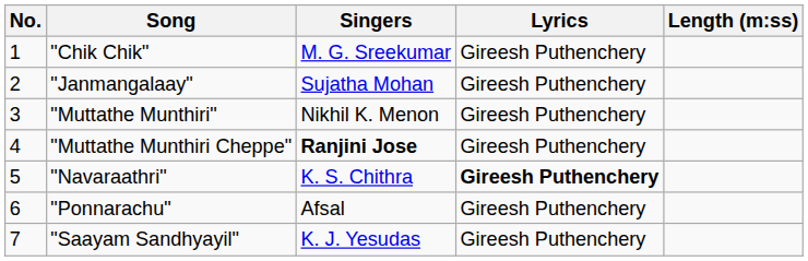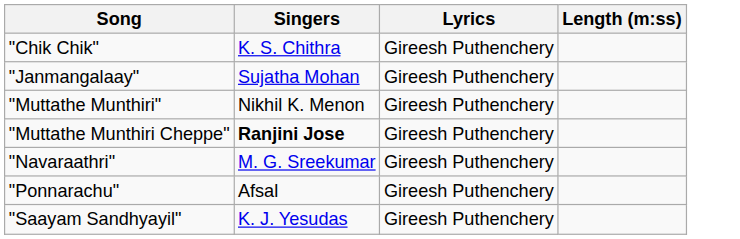 <table class="wikitable" style="font-size:95%;">
 <tr>
-<th>No.</th>
 <th>Song</th>
 <th>Singers</th>
 <th>Lyrics</th>
 <th>Length (m:ss)</th>
 </tr>
 <tr>
-<td>1</td>
 <td>"Chik Chik"</td>
-<td><a href='#'>M. G. Sreekumar</a></td>
+<td><a href='#'>K. S. Chithra</a></td>
 <td>Gireesh Puthenchery</td>
 <td></td>
 </tr>
 <tr>
-<td>2</td>
 <td>"Janmangalaay"</td>
 <td><a href='#'>Sujatha Mohan</a></td>
 <td>Gireesh Puthenchery</td>
 <td></td>
 </tr>
 <tr>
-<td>3</td>
 <td>"Muttathe Munthiri"</td>
 <td>Nikhil K. Menon</td>
 <td>Gireesh Puthenchery</td>
 <td></td>
 </tr>
 <tr>
-<td>4</td>
 <td>"Muttathe Munthiri Cheppe"</td>
 <td><strong>Ranjini Jose</strong></td>
 <td>Gireesh Puthenchery</td>
 <td></td>
 </tr>
 <tr>
-<td>5</td>
 <td>"Navaraathri"</td>
-<td><a href='#'>K. S. Chithra</a></td>
-<td><strong>Gireesh Puthenchery</strong></td>
+<td><a href='#'>M. G. Sreekumar</a></td>
+<td>Gireesh Puthenchery</td>
 <td></td>
 </tr>
 <tr>
-<td>6</td>
 <td>"Ponnarachu"</td>
 <td>Afsal</td>
 <td>Gireesh Puthenchery</td>
 <td></td>
 </tr>
 <tr>
-<td>7</td>
 <td>"Saayam Sandhyayil"</td>
 <td><a href='#'>K. J. Yesudas</a></td>
 <td>Gireesh Puthenchery</td>
 <td></td>
 </tr>
 </table>
